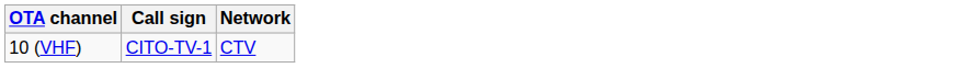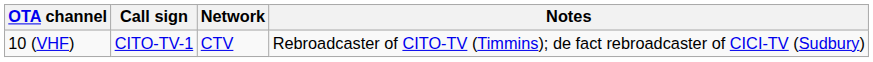 <table class="wikitable sortable">
 <tr>
 <th><a href='#'>OTA</a> channel</th>
 <th>Call sign</th>
 <th>Network</th>
+<th>Notes</th>
 </tr>
 <tr>
 <td>10 (<a href='#'>VHF</a>)</td>
 <td><a href='#'>CITO-TV-1</a></td>
 <td><a href='#'>CTV</a></td>
+<td>Rebroadcaster of <a href='#'>CITO-TV</a> (<a href='#'>Timmins</a>); de fact rebroadcaster of <a href='#'>CICI-TV</a> (<a href='#'>Sudbury</a>)</td>
 </tr>
 </table>
